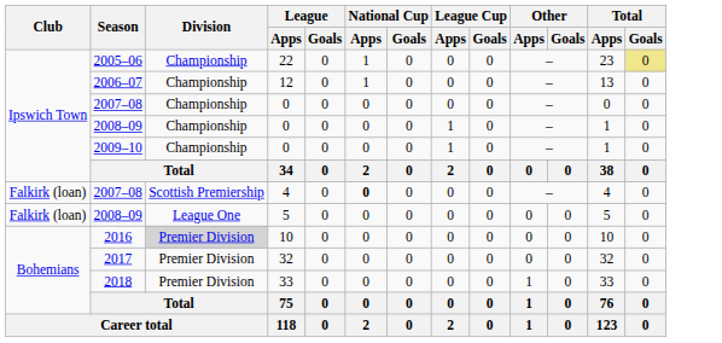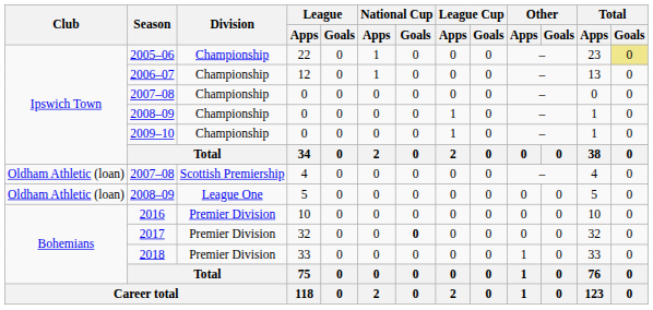 <table class="wikitable" style="text-align:center;">
 <tr>
 <th rowspan="2">Club</th>
 <th rowspan="2">Season</th>
 <th rowspan="2">Division</th>
 <th colspan="2">League</th>
 <th colspan="2">National Cup</th>
 <th colspan="2">League Cup</th>
 <th colspan="2">Other</th>
 <th colspan="2">Total</th>
 </tr>
 <tr>
 <th>Apps</th>
 <th>Goals</th>
 <th>Apps</th>
 <th>Goals</th>
 <th>Apps</th>
 <th>Goals</th>
 <th>Apps</th>
 <th>Goals</th>
 <th>Apps</th>
 <th>Goals</th>
 </tr>
 <tr>
 <td rowspan="6"><a href='#'>Ipswich Town</a></td>
 <td><a href='#'>2005–06</a></td>
 <td><a href='#'>Championship</a></td>
 <td>22</td>
 <td>0</td>
 <td>1</td>
 <td>0</td>
 <td>0</td>
 <td>0</td>
 <td colspan="2">–</td>
 <td>23</td>
 <td style="background: khaki;">0</td>
 </tr>
 <tr>
 <td><a href='#'>2006–07</a></td>
 <td>Championship</td>
 <td>12</td>
 <td>0</td>
 <td>1</td>
 <td>0</td>
 <td>0</td>
 <td>0</td>
 <td colspan="2">–</td>
 <td>13</td>
 <td>0</td>
 </tr>
 <tr>
 <td><a href='#'>2007–08</a></td>
 <td>Championship</td>
 <td>0</td>
 <td>0</td>
 <td>0</td>
 <td>0</td>
 <td>0</td>
 <td>0</td>
 <td colspan="2">–</td>
 <td>0</td>
 <td>0</td>
 </tr>
 <tr>
 <td><a href='#'>2008–09</a></td>
 <td>Championship</td>
 <td>0</td>
 <td>0</td>
 <td>0</td>
 <td>0</td>
 <td>1</td>
 <td>0</td>
 <td colspan="2">–</td>
 <td>1</td>
 <td>0</td>
 </tr>
 <tr>
 <td><a href='#'>2009–10</a></td>
 <td>Championship</td>
 <td>0</td>
 <td>0</td>
 <td>0</td>
 <td>0</td>
 <td>1</td>
 <td>0</td>
 <td colspan="2">–</td>
 <td>1</td>
 <td>0</td>
 </tr>
 <tr>
 <th colspan="2">Total</th>
 <th>34</th>
 <th>0</th>
 <th>2</th>
 <th>0</th>
 <th>2</th>
 <th>0</th>
 <th>0</th>
 <th>0</th>
 <th>38</th>
 <th>0</th>
 </tr>
 <tr>
-<td><a href='#'>Falkirk</a> (loan)</td>
+<td><a href='#'>Oldham Athletic</a> (loan)</td>
 <td><a href='#'>2007–08</a></td>
 <td><a href='#'>Scottish Premiership</a></td>
 <td>4</td>
 <td>0</td>
-<td><strong>0</strong></td>
+<td>0</td>
 <td>0</td>
 <td>0</td>
 <td>0</td>
 <td colspan="2">–</td>
 <td>4</td>
 <td>0</td>
 </tr>
 <tr>
-<td><a href='#'>Falkirk</a> (loan)</td>
+<td><a href='#'>Oldham Athletic</a> (loan)</td>
 <td><a href='#'>2008–09</a></td>
 <td><a href='#'>League One</a></td>
 <td>5</td>
 <td>0</td>
 <td>0</td>
 <td>0</td>
 <td>0</td>
 <td>0</td>
 <td>0</td>
 <td>0</td>
 <td>5</td>
 <td>0</td>
 </tr>
 <tr>
 <td rowspan="4"><a href='#'>Bohemians</a></td>
 <td><a href='#'>2016</a></td>
-<td style="background: lightgrey;"><a href='#'>Premier Division</a></td>
+<td><a href='#'>Premier Division</a></td>
 <td>10</td>
 <td>0</td>
 <td>0</td>
 <td>0</td>
 <td>0</td>
 <td>0</td>
 <td>0</td>
 <td>0</td>
 <td>10</td>
 <td>0</td>
 </tr>
 <tr>
 <td><a href='#'>2017</a></td>
 <td>Premier Division</td>
 <td>32</td>
 <td>0</td>
 <td>0</td>
-<td>0</td>
+<td><strong>0</strong></td>
 <td>0</td>
 <td>0</td>
 <td>0</td>
 <td>0</td>
 <td>32</td>
 <td>0</td>
 </tr>
 <tr>
 <td><a href='#'>2018</a></td>
 <td>Premier Division</td>
 <td>33</td>
 <td>0</td>
 <td>0</td>
 <td>0</td>
 <td>0</td>
 <td>0</td>
 <td>1</td>
 <td>0</td>
 <td>33</td>
 <td>0</td>
 </tr>
 <tr>
 <th colspan="2">Total</th>
 <th>75</th>
 <th>0</th>
 <th>0</th>
 <th>0</th>
 <th>0</th>
 <th>0</th>
 <th>1</th>
 <th>0</th>
 <th>76</th>
 <th>0</th>
 </tr>
 <tr>
 <th colspan="3">Career total</th>
 <th>118</th>
 <th>0</th>
 <th>2</th>
 <th>0</th>
 <th>2</th>
 <th>0</th>
 <th>1</th>
 <th>0</th>
 <th>123</th>
 <th>0</th>
 </tr>
 </table>
